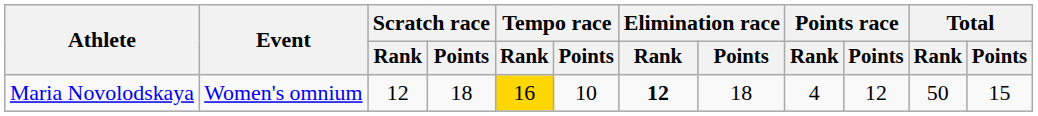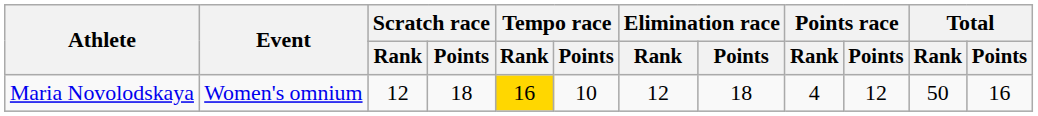 <table class="wikitable" style="text-align:center; font-size:90%">
 <tr>
 <th rowspan=2>Athlete</th>
 <th rowspan=2>Event</th>
 <th colspan=2>Scratch race</th>
 <th colspan=2>Tempo race</th>
 <th colspan=2>Elimination race</th>
 <th colspan=2>Points race</th>
 <th colspan=2>Total</th>
 </tr>
 <tr style=font-size:95%>
 <th>Rank</th>
 <th>Points</th>
 <th>Rank</th>
 <th>Points</th>
 <th>Rank</th>
 <th>Points</th>
 <th>Rank</th>
 <th>Points</th>
 <th>Rank</th>
 <th>Points</th>
 </tr>
 <tr>
 <td align=left><a href='#'>Maria Novolodskaya</a></td>
 <td align=left><a href='#'>Women's omnium</a></td>
 <td>12</td>
 <td>18</td>
 <td style="background: gold;">16</td>
 <td>10</td>
-<td><strong>12</strong></td>
+<td>12</td>
 <td>18</td>
 <td>4</td>
 <td>12</td>
 <td>50</td>
-<td>15</td>
+<td>16</td>
 </tr>
 </table>
